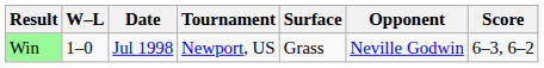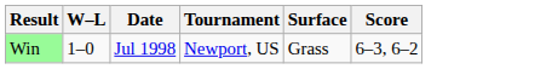 <table class="wikitable">
 <tr>
 <th>Result</th>
 <th>W–L</th>
 <th>Date</th>
 <th>Tournament</th>
 <th>Surface</th>
-<th>Opponent</th>
 <th>Score</th>
 </tr>
 <tr>
 <td style="background:#98fb98;">Win</td>
 <td>1–0</td>
 <td><a href='#'>Jul 1998</a></td>
 <td><a href='#'>Newport</a>, US</td>
 <td>Grass</td>
-<td> <a href='#'>Neville Godwin</a></td>
 <td>6–3, 6–2</td>
 </tr>
 </table>
